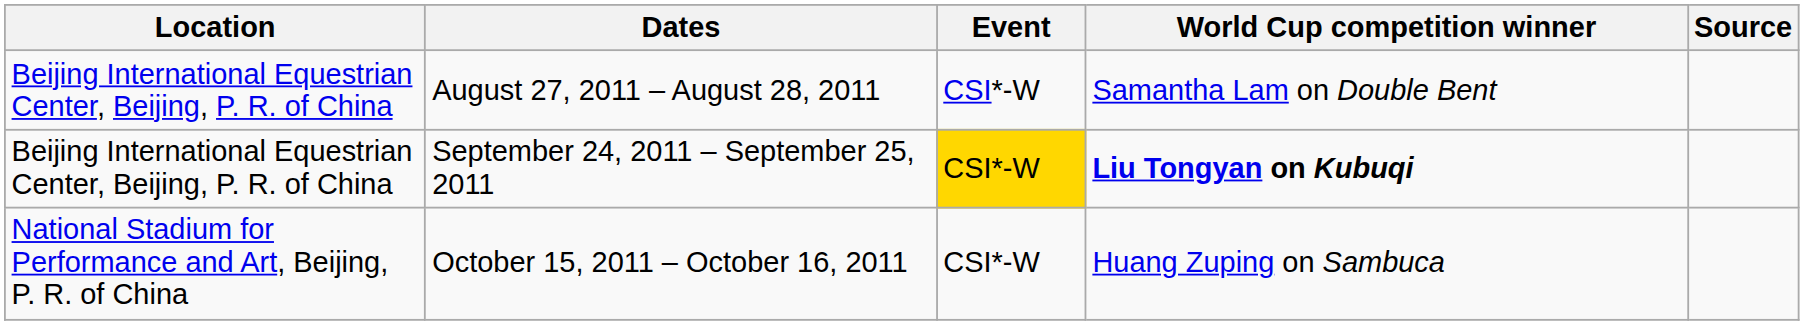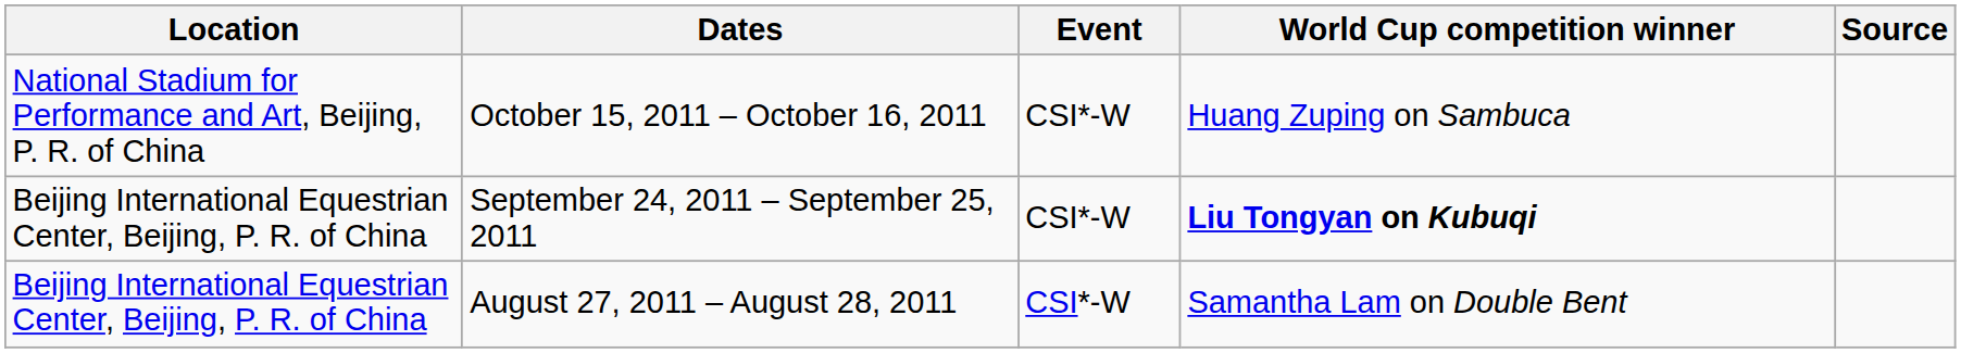 <table class="wikitable">
 <tr>
 <th width=225>Location</th>
 <th width=275>Dates</th>
 <th width=75>Event</th>
 <th width=325>World Cup competition winner</th>
 <th>Source</th>
 </tr>
 <tr>
+<td> <a href='#'>National Stadium for Performance and Art</a>, Beijing, P. R. of China</td>
+<td>October 15, 2011 – October 16, 2011</td>
+<td>CSI*-W</td>
+<td> <a href='#'>Huang Zuping</a> on <em>Sambuca</em></td>
+<td></td>
+</tr>
+<tr>
+<td> Beijing International Equestrian Center, Beijing, P. R. of China</td>
+<td>September 24, 2011 – September 25, 2011</td>
+<td>CSI*-W</td>
+<td><strong> <a href='#'>Liu Tongyan</a> on <em>Kubuqi</em></strong></td>
+<td></td>
+</tr>
+<tr>
 <td> <a href='#'>Beijing International Equestrian Center</a>, <a href='#'>Beijing</a>, <a href='#'>P. R. of China</a></td>
 <td>August 27, 2011 – August 28, 2011</td>
 <td><a href='#'>CSI</a>*-W</td>
 <td> <a href='#'>Samantha Lam</a> on <em>Double Bent</em></td>
 <td></td>
 </tr>
-<tr>
-<td> Beijing International Equestrian Center, Beijing, P. R. of China</td>
-<td>September 24, 2011 – September 25, 2011</td>
-<td style="background: gold;">CSI*-W</td>
-<td><strong> <a href='#'>Liu Tongyan</a> on <em>Kubuqi</em></strong></td>
-<td></td>
-</tr>
-<tr>
-<td> <a href='#'>National Stadium for Performance and Art</a>, Beijing, P. R. of China</td>
-<td>October 15, 2011 – October 16, 2011</td>
-<td>CSI*-W</td>
-<td> <a href='#'>Huang Zuping</a> on <em>Sambuca</em></td>
-<td></td>
-</tr>
 </table>
